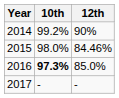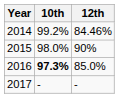 <table class="wikitable sortable">
 <tr>
 <th>Year</th>
 <th>10th</th>
 <th>12th</th>
 </tr>
 <tr>
 <td>2014</td>
 <td>99.2%</td>
-<td>90%</td>
+<td>84.46%</td>
 </tr>
 <tr>
 <td>2015</td>
 <td>98.0%</td>
-<td>84.46%</td>
+<td>90%</td>
 </tr>
 <tr>
 <td>2016</td>
 <td><strong>97.3%</strong></td>
 <td>85.0%</td>
 </tr>
 <tr>
 <td>2017</td>
 <td>-</td>
 <td>-</td>
 </tr>
 </table>
